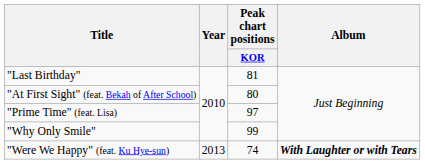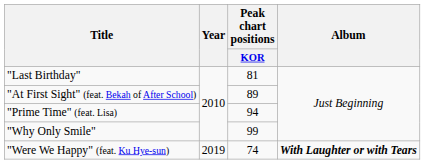 <table class="wikitable plainrowheaders" style="text-align:center">
 <tr>
 <th rowspan="2" scope="col">Title</th>
 <th rowspan="2" scope="col">Year</th>
 <th scope="col" colspan="1">Peak chart<br>positions</th>
 <th scope="col" rowspan="2">Album</th>
 </tr>
 <tr>
 <th scope="col" style="width:3em;font-size:90%;"><a href='#'>KOR</a><br></th>
 </tr>
 <tr>
 <td align="left">"Last Birthday"</td>
 <td rowspan="4">2010</td>
 <td>81</td>
 <td rowspan="4"><em>Just Beginning</em></td>
 </tr>
 <tr>
 <td align="left">"At First Sight" <small>(feat. <a href='#'>Bekah</a> of <a href='#'>After School</a>)</small></td>
-<td>80</td>
+<td>89</td>
 </tr>
 <tr>
 <td align="left">"Prime Time" <small>(feat. Lisa)</small></td>
-<td>97</td>
+<td>94</td>
 </tr>
 <tr>
 <td align="left">"Why Only Smile"</td>
 <td>99</td>
 </tr>
 <tr>
 <td align="left">"Were We Happy" <small>(feat. <a href='#'>Ku Hye-sun</a>)</small></td>
-<td>2013</td>
+<td>2019</td>
 <td>74</td>
 <td><strong><em>With Laughter or with Tears</em></strong></td>
 </tr>
 </table>
